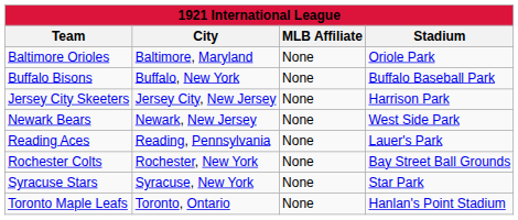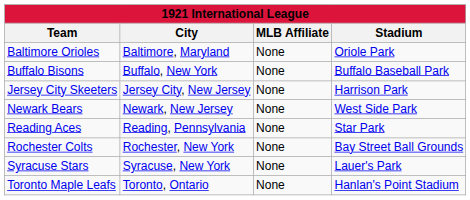 <table class="wikitable" style="width:auto">
 <tr>
 <td bgcolor="#DC143C" align="center" colspan="7"><strong><span>1921 International League</span></strong></td>
 </tr>
 <tr>
 <th>Team</th>
 <th>City</th>
 <th>MLB Affiliate</th>
 <th>Stadium</th>
 </tr>
 <tr>
 <td><a href='#'>Baltimore Orioles</a></td>
 <td><a href='#'>Baltimore</a>, <a href='#'>Maryland</a></td>
 <td>None</td>
 <td><a href='#'>Oriole Park</a></td>
 </tr>
 <tr>
 <td><a href='#'>Buffalo Bisons</a></td>
 <td><a href='#'>Buffalo</a>, <a href='#'>New York</a></td>
 <td>None</td>
 <td><a href='#'>Buffalo Baseball Park</a></td>
 </tr>
 <tr>
 <td><a href='#'>Jersey City Skeeters</a></td>
 <td><a href='#'>Jersey City</a>, <a href='#'>New Jersey</a></td>
 <td>None</td>
 <td><a href='#'>Harrison Park</a></td>
 </tr>
 <tr>
 <td><a href='#'>Newark Bears</a></td>
 <td><a href='#'>Newark</a>, <a href='#'>New Jersey</a></td>
 <td>None</td>
 <td><a href='#'>West Side Park</a></td>
 </tr>
 <tr>
 <td><a href='#'>Reading Aces</a></td>
 <td><a href='#'>Reading</a>, <a href='#'>Pennsylvania</a></td>
 <td>None</td>
-<td><a href='#'>Lauer's Park</a></td>
+<td><a href='#'>Star Park</a></td>
 </tr>
 <tr>
 <td><a href='#'>Rochester Colts</a></td>
 <td><a href='#'>Rochester</a>, <a href='#'>New York</a></td>
 <td>None</td>
 <td><a href='#'>Bay Street Ball Grounds</a></td>
 </tr>
 <tr>
 <td><a href='#'>Syracuse Stars</a></td>
 <td><a href='#'>Syracuse</a>, <a href='#'>New York</a></td>
 <td>None</td>
-<td><a href='#'>Star Park</a></td>
+<td><a href='#'>Lauer's Park</a></td>
 </tr>
 <tr>
 <td><a href='#'>Toronto Maple Leafs</a></td>
 <td><a href='#'>Toronto</a>, <a href='#'>Ontario</a></td>
 <td>None</td>
 <td><a href='#'>Hanlan's Point Stadium</a></td>
 </tr>
 </table>
